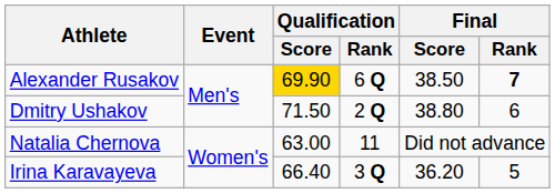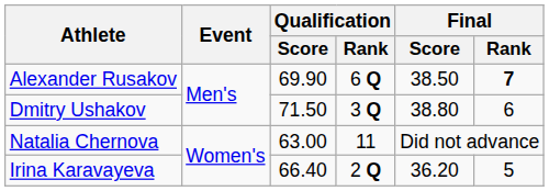 <table class="wikitable" style="font-size:90%">
 <tr>
 <th rowspan="2">Athlete</th>
 <th rowspan="2">Event</th>
 <th colspan="2">Qualification</th>
 <th colspan="2">Final</th>
 </tr>
 <tr style="font-size:95%">
 <th>Score</th>
 <th>Rank</th>
 <th>Score</th>
 <th>Rank</th>
 </tr>
 <tr align=center>
 <td align=left><a href='#'>Alexander Rusakov</a></td>
 <td align=left rowspan=2><a href='#'>Men's</a></td>
-<td style="background: gold;">69.90</td>
+<td>69.90</td>
 <td>6 <strong>Q</strong></td>
 <td>38.50</td>
 <td><strong>7</strong></td>
 </tr>
 <tr align=center>
 <td align=left><a href='#'>Dmitry Ushakov</a></td>
 <td>71.50</td>
-<td>2 <strong>Q</strong></td>
+<td>3 <strong>Q</strong></td>
 <td>38.80</td>
 <td>6</td>
 </tr>
 <tr align=center>
 <td align=left><a href='#'>Natalia Chernova</a></td>
 <td align=left rowspan=2><a href='#'>Women's</a></td>
 <td>63.00</td>
 <td>11</td>
 <td colspan=2>Did not advance</td>
 </tr>
 <tr align=center>
 <td align=left><a href='#'>Irina Karavayeva</a></td>
 <td>66.40</td>
-<td>3 <strong>Q</strong></td>
+<td>2 <strong>Q</strong></td>
 <td>36.20</td>
 <td>5</td>
 </tr>
 </table>
